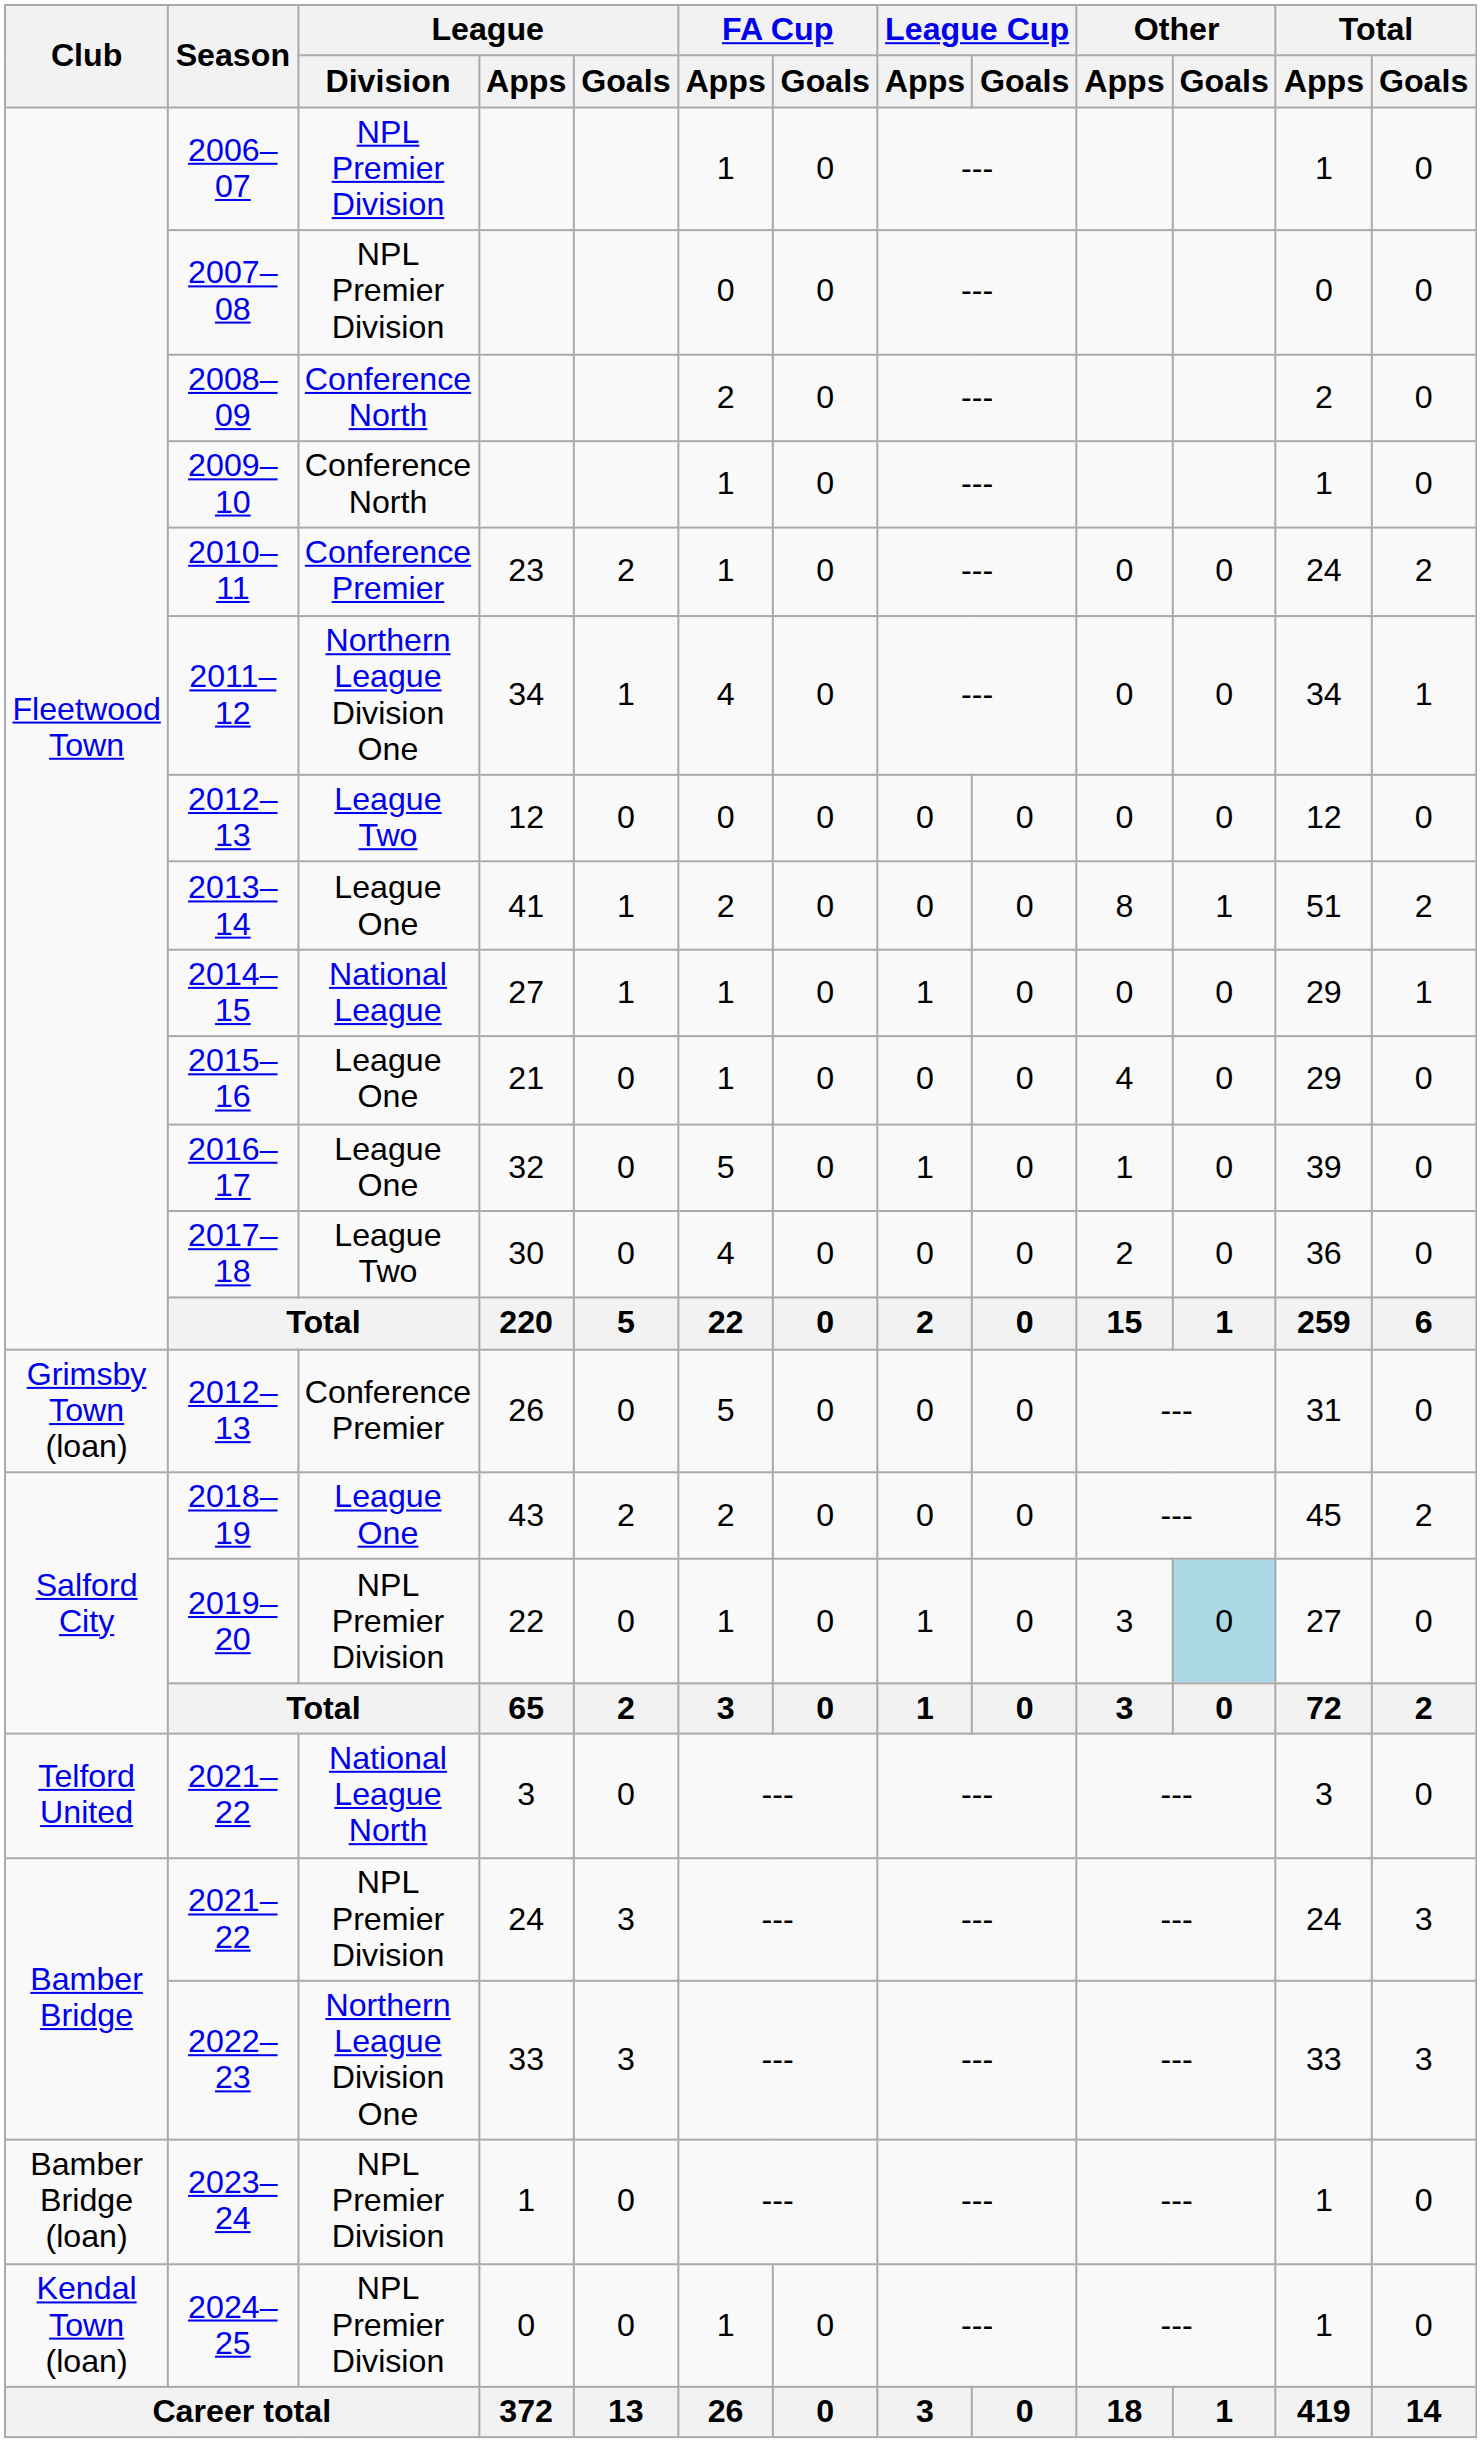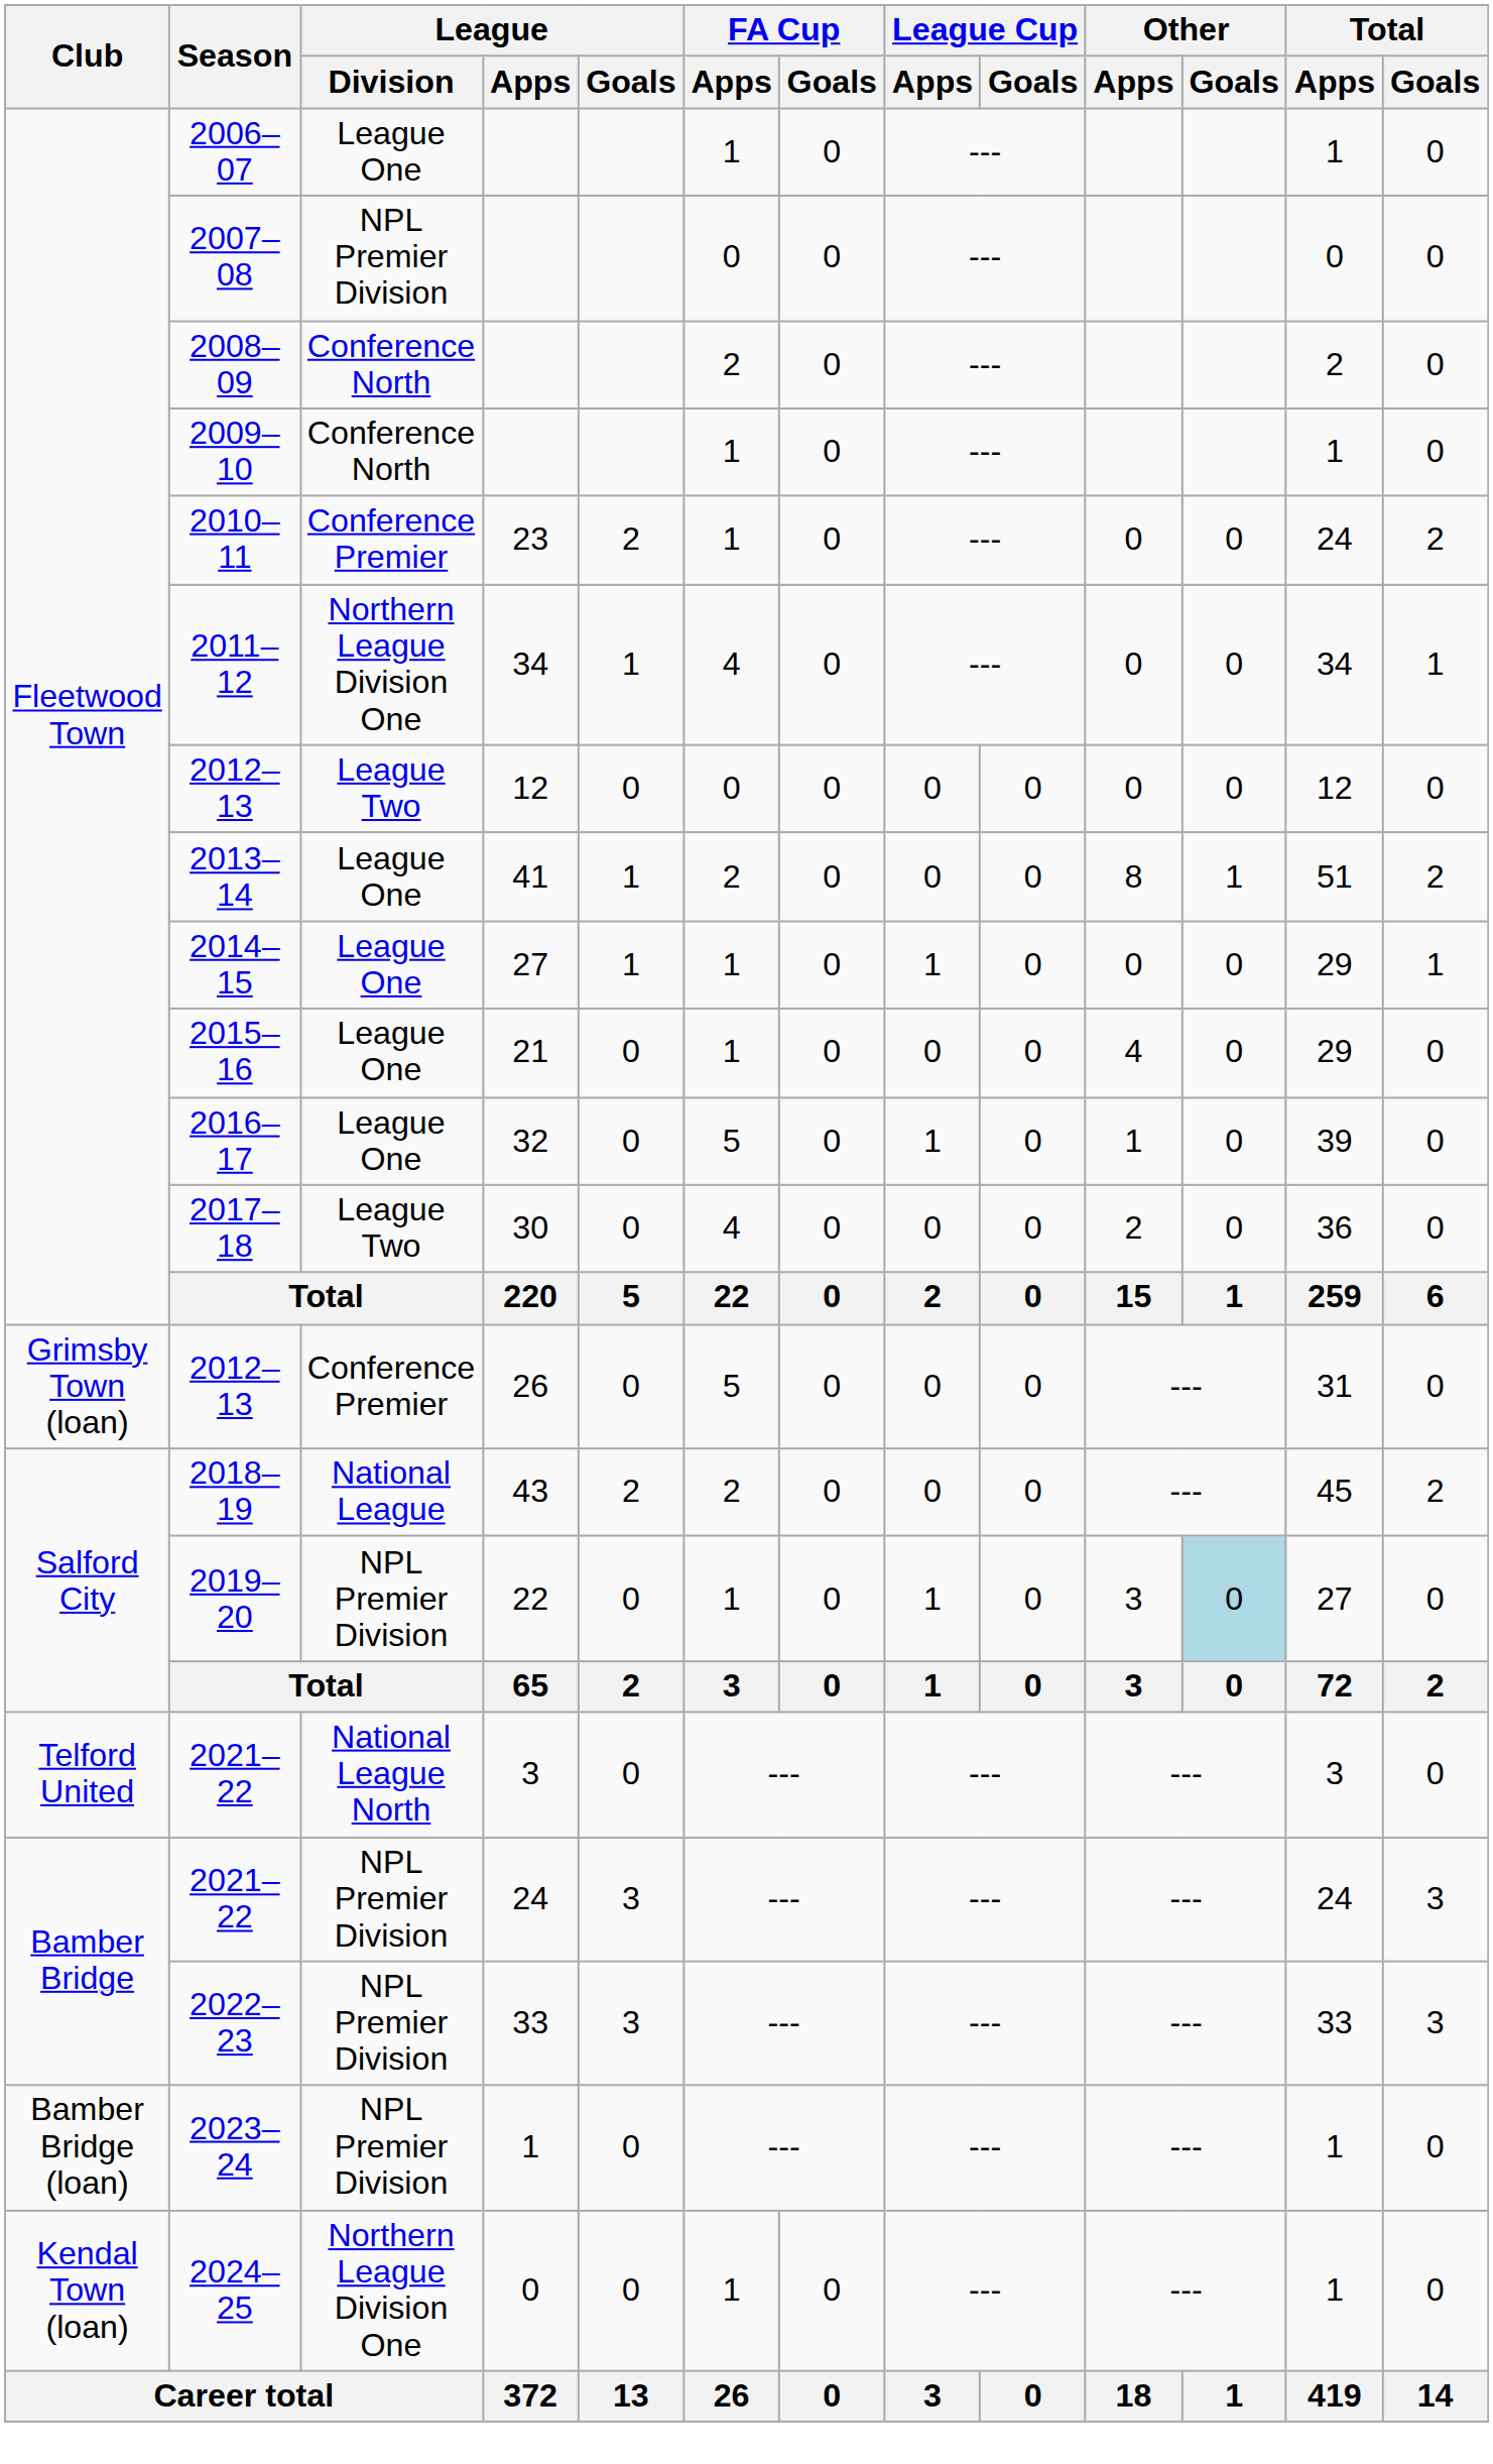 <table class="wikitable" style="text-align:center">
 <tr>
 <th rowspan="2">Club</th>
 <th rowspan="2">Season</th>
 <th colspan="3">League</th>
 <th colspan="2"><a href='#'>FA Cup</a></th>
 <th colspan="2"><a href='#'>League Cup</a></th>
 <th colspan="2">Other</th>
 <th colspan="2">Total</th>
 </tr>
 <tr>
 <th>Division</th>
 <th>Apps</th>
 <th>Goals</th>
 <th>Apps</th>
 <th>Goals</th>
 <th>Apps</th>
 <th>Goals</th>
 <th>Apps</th>
 <th>Goals</th>
 <th>Apps</th>
 <th>Goals</th>
 </tr>
 <tr>
 <td rowspan="13"><a href='#'>Fleetwood Town</a></td>
 <td><a href='#'>2006–07</a></td>
-<td><a href='#'>NPL Premier Division</a></td>
+<td>League One</td>
 <td></td>
 <td></td>
 <td>1</td>
 <td>0</td>
 <td colspan="2">---</td>
 <td></td>
 <td></td>
 <td>1</td>
 <td>0</td>
 </tr>
 <tr>
 <td><a href='#'>2007–08</a></td>
 <td>NPL Premier Division</td>
 <td></td>
 <td></td>
 <td>0</td>
 <td>0</td>
 <td colspan="2">---</td>
 <td></td>
 <td></td>
 <td>0</td>
 <td>0</td>
 </tr>
 <tr>
 <td><a href='#'>2008–09</a></td>
 <td><a href='#'>Conference North</a></td>
 <td></td>
 <td></td>
 <td>2</td>
 <td>0</td>
 <td colspan="2">---</td>
 <td></td>
 <td></td>
 <td>2</td>
 <td>0</td>
 </tr>
 <tr>
 <td><a href='#'>2009–10</a></td>
 <td>Conference North</td>
 <td></td>
 <td></td>
 <td>1</td>
 <td>0</td>
 <td colspan="2">---</td>
 <td></td>
 <td></td>
 <td>1</td>
 <td>0</td>
 </tr>
 <tr>
 <td><a href='#'>2010–11</a></td>
 <td><a href='#'>Conference Premier</a></td>
 <td>23</td>
 <td>2</td>
 <td>1</td>
 <td>0</td>
 <td colspan="2">---</td>
 <td>0</td>
 <td>0</td>
 <td>24</td>
 <td>2</td>
 </tr>
 <tr>
 <td><a href='#'>2011–12</a></td>
 <td><a href='#'>Northern League</a> Division One</td>
 <td>34</td>
 <td>1</td>
 <td>4</td>
 <td>0</td>
 <td colspan="2">---</td>
 <td>0</td>
 <td>0</td>
 <td>34</td>
 <td>1</td>
 </tr>
 <tr>
 <td><a href='#'>2012–13</a></td>
 <td><a href='#'>League Two</a></td>
 <td>12</td>
 <td>0</td>
 <td>0</td>
 <td>0</td>
 <td>0</td>
 <td>0</td>
 <td>0</td>
 <td>0</td>
 <td>12</td>
 <td>0</td>
 </tr>
 <tr>
 <td><a href='#'>2013–14</a></td>
 <td>League One</td>
 <td>41</td>
 <td>1</td>
 <td>2</td>
 <td>0</td>
 <td>0</td>
 <td>0</td>
 <td>8</td>
 <td>1</td>
 <td>51</td>
 <td>2</td>
 </tr>
 <tr>
 <td><a href='#'>2014–15</a></td>
-<td><a href='#'>National League</a></td>
+<td><a href='#'>League One</a></td>
 <td>27</td>
 <td>1</td>
 <td>1</td>
 <td>0</td>
 <td>1</td>
 <td>0</td>
 <td>0</td>
 <td>0</td>
 <td>29</td>
 <td>1</td>
 </tr>
 <tr>
 <td><a href='#'>2015–16</a></td>
 <td>League One</td>
 <td>21</td>
 <td>0</td>
 <td>1</td>
 <td>0</td>
 <td>0</td>
 <td>0</td>
 <td>4</td>
 <td>0</td>
 <td>29</td>
 <td>0</td>
 </tr>
 <tr>
 <td><a href='#'>2016–17</a></td>
 <td>League One</td>
 <td>32</td>
 <td>0</td>
 <td>5</td>
 <td>0</td>
 <td>1</td>
 <td>0</td>
 <td>1</td>
 <td>0</td>
 <td>39</td>
 <td>0</td>
 </tr>
 <tr>
 <td><a href='#'>2017–18</a></td>
 <td>League Two</td>
 <td>30</td>
 <td>0</td>
 <td>4</td>
 <td>0</td>
 <td>0</td>
 <td>0</td>
 <td>2</td>
 <td>0</td>
 <td>36</td>
 <td>0</td>
 </tr>
 <tr>
 <th colspan="2">Total</th>
 <th>220</th>
 <th>5</th>
 <th>22</th>
 <th>0</th>
 <th>2</th>
 <th>0</th>
 <th>15</th>
 <th>1</th>
 <th>259</th>
 <th>6</th>
 </tr>
 <tr>
 <td><a href='#'>Grimsby Town</a> (loan)</td>
 <td><a href='#'>2012–13</a></td>
 <td>Conference Premier</td>
 <td>26</td>
 <td>0</td>
 <td>5</td>
 <td>0</td>
 <td>0</td>
 <td>0</td>
 <td colspan="2">---</td>
 <td>31</td>
 <td>0</td>
 </tr>
 <tr>
 <td rowspan="3"><a href='#'>Salford City</a></td>
 <td><a href='#'>2018–19</a></td>
-<td><a href='#'>League One</a></td>
+<td><a href='#'>National League</a></td>
 <td>43</td>
 <td>2</td>
 <td>2</td>
 <td>0</td>
 <td>0</td>
 <td>0</td>
 <td colspan="2">---</td>
 <td>45</td>
 <td>2</td>
 </tr>
 <tr>
 <td><a href='#'>2019–20</a></td>
 <td>NPL Premier Division</td>
 <td>22</td>
 <td>0</td>
 <td>1</td>
 <td>0</td>
 <td>1</td>
 <td>0</td>
 <td>3</td>
 <td style="background: lightblue;">0</td>
 <td>27</td>
 <td>0</td>
 </tr>
 <tr>
 <th colspan="2">Total</th>
 <th>65</th>
 <th>2</th>
 <th>3</th>
 <th>0</th>
 <th>1</th>
 <th>0</th>
 <th>3</th>
 <th>0</th>
 <th>72</th>
 <th>2</th>
 </tr>
 <tr>
 <td><a href='#'>Telford United</a></td>
 <td><a href='#'>2021–22</a></td>
 <td><a href='#'>National League North</a></td>
 <td>3</td>
 <td>0</td>
 <td colspan=2>---</td>
 <td colspan=2>---</td>
 <td colspan=2>---</td>
 <td>3</td>
 <td>0</td>
 </tr>
 <tr>
 <td rowspan=2><a href='#'>Bamber Bridge</a></td>
 <td><a href='#'>2021–22</a></td>
 <td>NPL Premier Division</td>
 <td>24</td>
 <td>3</td>
 <td colspan=2>---</td>
 <td colspan=2>---</td>
 <td colspan=2>---</td>
 <td>24</td>
 <td>3</td>
 </tr>
 <tr>
 <td><a href='#'>2022–23</a></td>
-<td><a href='#'>Northern League</a> Division One</td>
+<td>NPL Premier Division</td>
 <td>33</td>
 <td>3</td>
 <td colspan=2>---</td>
 <td colspan=2>---</td>
 <td colspan=2>---</td>
 <td>33</td>
 <td>3</td>
 </tr>
 <tr>
 <td>Bamber Bridge (loan)</td>
 <td><a href='#'>2023–24</a></td>
 <td>NPL Premier Division</td>
 <td>1</td>
 <td>0</td>
 <td colspan=2>---</td>
 <td colspan=2>---</td>
 <td colspan=2>---</td>
 <td>1</td>
 <td>0</td>
 </tr>
 <tr>
 <td><a href='#'>Kendal Town</a> (loan)</td>
 <td><a href='#'>2024–25</a></td>
-<td>NPL Premier Division</td>
+<td><a href='#'>Northern League</a> Division One</td>
 <td>0</td>
 <td>0</td>
 <td>1</td>
 <td>0</td>
 <td colspan=2>---</td>
 <td colspan=2>---</td>
 <td>1</td>
 <td>0</td>
 </tr>
 <tr>
 <th colspan="3">Career total</th>
 <th>372</th>
 <th>13</th>
 <th>26</th>
 <th>0</th>
 <th>3</th>
 <th>0</th>
 <th>18</th>
 <th>1</th>
 <th>419</th>
 <th>14</th>
 </tr>
 </table>
